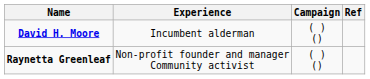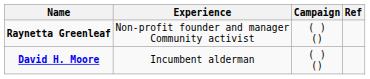 <table class="wikitable" style="text-align:center">
 <tr>
 <th>Name</th>
 <th>Experience</th>
 <th>Campaign</th>
 <th>Ref</th>
 </tr>
 <tr>
+<td><strong>Raynetta Greenleaf</strong></td>
+<td>Non-profit founder and manager<br>Community activist</td>
+<td>( )<br>()</td>
+<td></td>
+</tr>
+<tr>
 <td><strong><a href='#'>David H. Moore</a></strong></td>
 <td>Incumbent alderman</td>
 <td>( )<br>()</td>
 <td></td>
 </tr>
-<tr>
-<td><strong>Raynetta Greenleaf</strong></td>
-<td>Non-profit founder and manager<br>Community activist</td>
-<td>( )<br>()</td>
-<td></td>
-</tr>
 </table>
